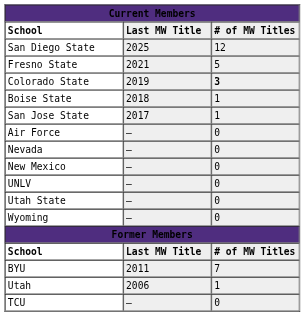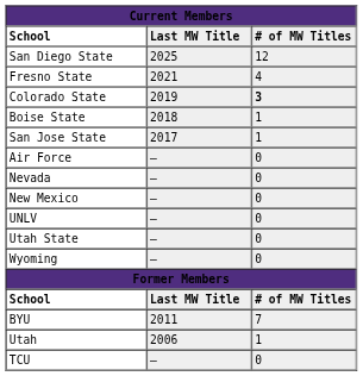 <table border="1" cellpadding="3" cellspacing="0" align="right" width="400px">
 <tr>
 <td colspan=4 align="center" bgcolor="#4F2D7F"><span><strong>Current Members</strong></span></td>
 </tr>
 <tr>
 <td style="background:#ffffff;" width="110"><strong>School</strong></td>
 <td style="background:#efefef;" width="80"><strong>Last MW Title</strong></td>
 <td style="background:#efefef;" width="80"><strong># of MW Titles</strong></td>
 </tr>
 <tr>
 <td bgcolor="#ffffff">San Diego State</td>
 <td bgcolor="#efefef">2025</td>
 <td bgcolor="#efefef">12</td>
 </tr>
 <tr>
 <td bgcolor="#ffffff">Fresno State</td>
 <td bgcolor="#efefef">2021</td>
-<td bgcolor="#efefef">5</td>
+<td bgcolor="#efefef">4</td>
 </tr>
 <tr>
 <td bgcolor="#ffffff">Colorado State</td>
 <td bgcolor="#efefef">2019</td>
 <td bgcolor="#efefef"><strong>3</strong></td>
 </tr>
 <tr>
 <td bgcolor="#ffffff">Boise State</td>
 <td bgcolor="#efefef">2018</td>
 <td bgcolor="#efefef">1</td>
 </tr>
 <tr>
 <td bgcolor="#ffffff">San Jose State</td>
 <td bgcolor="#efefef">2017</td>
 <td bgcolor="#efefef">1</td>
 </tr>
 <tr>
 <td bgcolor="#ffffff">Air Force</td>
 <td bgcolor="#efefef">–</td>
 <td bgcolor="#efefef">0</td>
 </tr>
 <tr>
 <td bgcolor="#ffffff">Nevada</td>
 <td bgcolor="#efefef">–</td>
 <td bgcolor="#efefef">0</td>
 </tr>
 <tr>
 <td bgcolor="#ffffff">New Mexico</td>
 <td bgcolor="#efefef">–</td>
 <td bgcolor="#efefef">0</td>
 </tr>
 <tr>
 <td bgcolor="#ffffff">UNLV</td>
 <td bgcolor="#efefef">–</td>
 <td bgcolor="#efefef">0</td>
 </tr>
 <tr>
 <td bgcolor="#ffffff">Utah State</td>
 <td bgcolor="#efefef">–</td>
 <td bgcolor="#efefef">0</td>
 </tr>
 <tr>
 <td bgcolor="#ffffff">Wyoming</td>
 <td bgcolor="#efefef">–</td>
 <td bgcolor="#efefef">0</td>
 </tr>
 <tr>
 <td colspan=4 align="center" bgcolor="#4F2D7F"><span><strong>Former Members</strong></span></td>
 </tr>
 <tr>
 <td style="background:#ffffff;" width="110"><strong>School</strong></td>
 <td style="background:#efefef;" width="80"><strong>Last MW Title</strong></td>
 <td style="background:#efefef;" width="80"><strong># of MW Titles</strong></td>
 </tr>
 <tr>
 <td bgcolor="#ffffff">BYU</td>
 <td bgcolor="#efefef">2011</td>
 <td bgcolor="#efefef">7</td>
 </tr>
 <tr>
 <td bgcolor="#ffffff">Utah</td>
 <td bgcolor="#efefef">2006</td>
 <td bgcolor="#efefef">1</td>
 </tr>
 <tr>
 <td bgcolor="#ffffff">TCU</td>
 <td bgcolor="#efefef">–</td>
 <td bgcolor="#efefef">0</td>
 </tr>
 </table>
